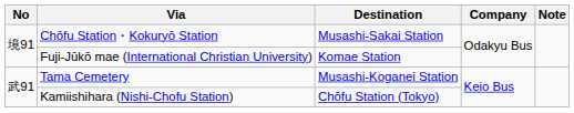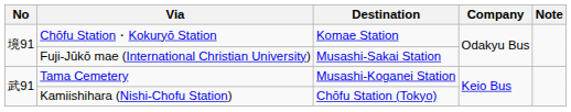 <table class="wikitable">
 <tr>
 <th>No</th>
 <th>Via</th>
 <th>Destination</th>
 <th>Company</th>
 <th>Note</th>
 </tr>
 <tr>
 <td rowspan="2">境91</td>
 <td><a href='#'>Chōfu Station</a>・<a href='#'>Kokuryō Station</a></td>
-<td><a href='#'>Musashi-Sakai Station</a></td>
+<td><a href='#'>Komae Station</a></td>
 <td rowspan="2">Odakyu Bus</td>
 <td rowspan="2"></td>
 </tr>
 <tr>
 <td>Fuji-Jūkō mae (<a href='#'>International Christian University</a>)</td>
-<td><a href='#'>Komae Station</a></td>
+<td><a href='#'>Musashi-Sakai Station</a></td>
 </tr>
 <tr>
 <td rowspan="2">武91</td>
 <td><a href='#'>Tama Cemetery</a></td>
 <td><a href='#'>Musashi-Koganei Station</a></td>
 <td rowspan="2"><a href='#'>Keio Bus</a></td>
 <td rowspan="2"></td>
 </tr>
 <tr>
 <td>Kamiishihara (<a href='#'>Nishi-Chofu Station</a>)</td>
 <td><a href='#'>Chōfu Station (Tokyo)</a></td>
 </tr>
 </table>
